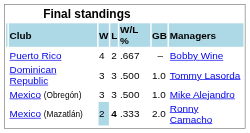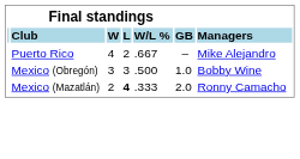 <table cellpadding="1" width="350px" style="font-size: 90%; border: 1px solid gray;">
 <tr align="center" style="font-size: larger;">
 <td colspan=6><strong>Final standings</strong></td>
 </tr>
 <tr style="background:lightblue;">
 <td></td>
 <td><strong>Club</strong></td>
 <td><strong>W</strong></td>
 <td><strong>L</strong></td>
 <td><strong>W/L %</strong></td>
 <td><strong>GB</strong></td>
 <td><strong>Managers</strong></td>
 </tr>
 <tr align="center" style="vertical-align: middle;" style="background:lightblue;">
 </tr>
 <tr>
 <td></td>
 <td><a href='#'>Puerto Rico</a></td>
 <td>4</td>
 <td>2</td>
 <td>.667</td>
 <td>  –</td>
-<td><a href='#'>Bobby Wine</a></td>
-</tr>
-<tr>
-<td></td>
-<td><a href='#'>Dominican Republic</a></td>
-<td>3</td>
-<td>3</td>
-<td>.500</td>
-<td>1.0</td>
-<td><a href='#'>Tommy Lasorda</a></td>
+<td><a href='#'>Mike Alejandro</a></td>
 </tr>
 <tr>
 <td></td>
 <td><a href='#'>Mexico</a> <small>(Obregón)</small></td>
 <td>3</td>
 <td>3</td>
 <td>.500</td>
 <td>1.0</td>
-<td><a href='#'>Mike Alejandro</a></td>
+<td><a href='#'>Bobby Wine</a></td>
 </tr>
 <tr>
 <td></td>
 <td><a href='#'>Mexico</a> <small>(Mazatlán)</small></td>
-<td style="background: lightblue;">2</td>
+<td>2</td>
 <td><strong>4</strong></td>
 <td>.333</td>
 <td>2.0</td>
 <td><a href='#'>Ronny Camacho</a></td>
 </tr>
 <tr>
 </tr>
 </table>
